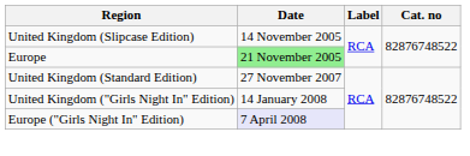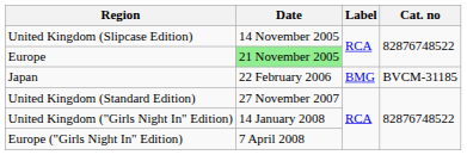 <table class="wikitable">
 <tr>
 <th>Region</th>
 <th>Date</th>
 <th>Label</th>
 <th>Cat. no</th>
 </tr>
 <tr>
 <td>United Kingdom (Slipcase Edition)</td>
 <td>14 November 2005</td>
 <td rowspan=2><a href='#'>RCA</a></td>
 <td rowspan=2>82876748522</td>
 </tr>
 <tr>
 <td>Europe</td>
 <td style="background: lightgreen;">21 November 2005</td>
 </tr>
 <tr>
+<td>Japan</td>
+<td>22 February 2006</td>
+<td><a href='#'>BMG</a></td>
+<td>BVCM-31185</td>
+</tr>
+<tr>
 <td>United Kingdom (Standard Edition)</td>
 <td>27 November 2007</td>
 <td rowspan=3><a href='#'>RCA</a></td>
 <td rowspan=3>82876748522</td>
 </tr>
 <tr>
 <td>United Kingdom ("Girls Night In" Edition)</td>
 <td>14 January 2008</td>
 </tr>
 <tr>
 <td>Europe ("Girls Night In" Edition)</td>
-<td style="background: lavender;">7 April 2008</td>
+<td>7 April 2008</td>
 </tr>
 </table>
